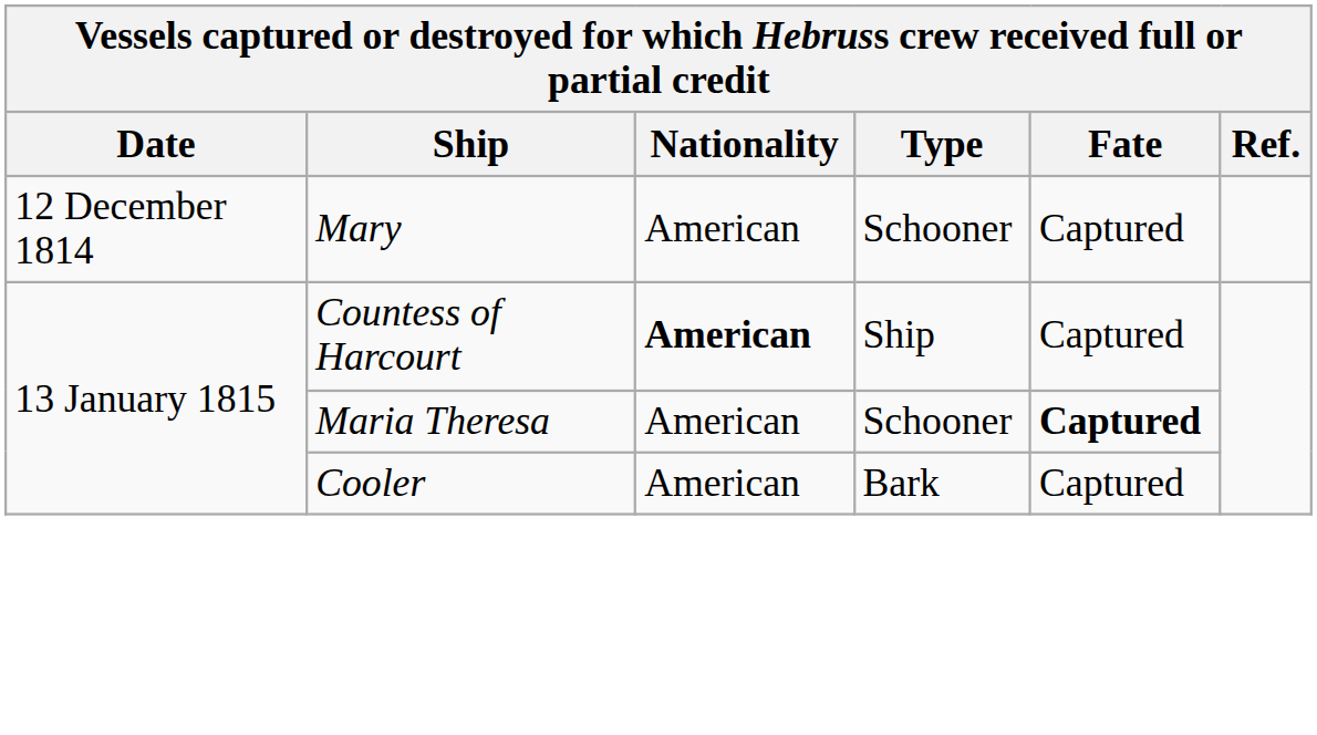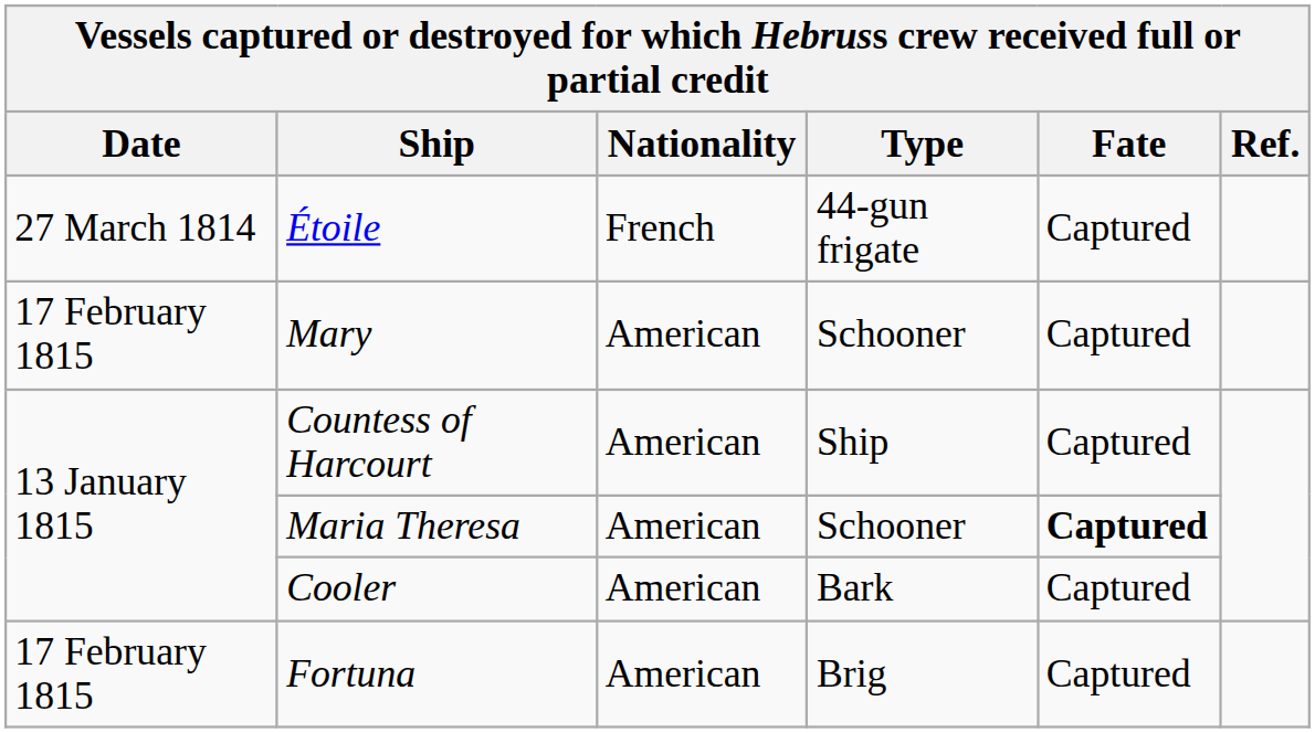 <table class="wikitable" style="width:85%; align-center">
 <tr>
 <th colspan="6">Vessels captured or destroyed for which <em>Hebrus</em>s crew received full or partial credit</th>
 </tr>
 <tr>
 <th>Date</th>
 <th>Ship</th>
 <th>Nationality</th>
 <th>Type</th>
 <th>Fate</th>
 <th>Ref.</th>
 </tr>
 <tr>
-<td>12 December 1814</td>
+<td>27 March 1814</td>
+<td><a href='#'><em>Étoile</em></a></td>
+<td> French</td>
+<td>44-gun frigate</td>
+<td>Captured</td>
+<td></td>
+</tr>
+<tr>
+<td>17 February 1815</td>
 <td><em>Mary</em></td>
 <td> American</td>
 <td>Schooner</td>
 <td>Captured</td>
 <td></td>
 </tr>
 <tr>
 <td rowspan=3>13 January 1815</td>
 <td><em>Countess of Harcourt</em></td>
-<td><strong> American</strong></td>
+<td> American</td>
 <td>Ship</td>
 <td>Captured</td>
 <td rowspan=3></td>
 </tr>
 <tr>
 <td><em>Maria Theresa</em></td>
 <td> American</td>
 <td>Schooner</td>
 <td><strong>Captured</strong></td>
 </tr>
 <tr>
 <td><em>Cooler</em></td>
 <td> American</td>
 <td>Bark</td>
 <td>Captured</td>
 </tr>
+<tr>
+<td>17 February 1815</td>
+<td><em>Fortuna</em></td>
+<td> American</td>
+<td>Brig</td>
+<td>Captured</td>
+<td></td>
+</tr>
 </table>
